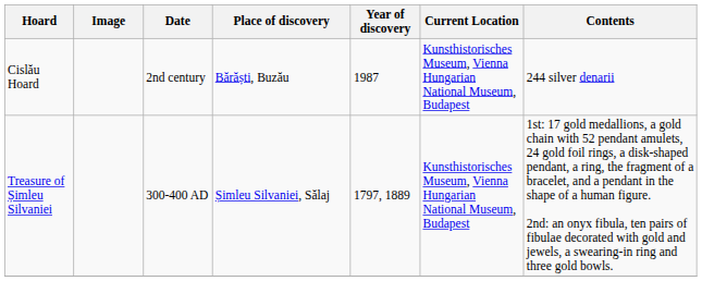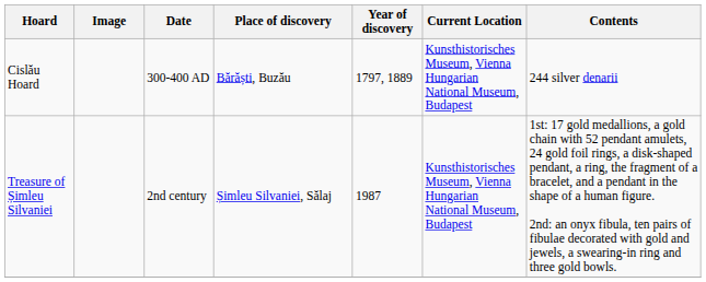 <table class="wikitable sortable" style="width: 100%">
 <tr>
 <th width="10%">Hoard</th>
 <th width="10%">Image</th>
 <th width="10%">Date</th>
 <th width="20%">Place of discovery</th>
 <th width="10%">Year of discovery</th>
 <th width="15%">Current Location</th>
 <th class="unsortable" width="25%">Contents</th>
 </tr>
 <tr>
 <td>Cislău Hoard</td>
 <td></td>
-<td>2nd century</td>
+<td>300-400 AD</td>
 <td><a href='#'>Bărăști</a>, Buzău</td>
-<td>1987</td>
+<td>1797, 1889</td>
 <td><a href='#'>Kunsthistorisches Museum</a>, <a href='#'>Vienna</a><br><a href='#'>Hungarian National Museum</a>, <a href='#'>Budapest</a></td>
 <td>244 silver <a href='#'>denarii</a></td>
 </tr>
 <tr>
 <td><a href='#'>Treasure of Șimleu Silvaniei</a></td>
 <td></td>
-<td>300-400 AD</td>
+<td>2nd century</td>
 <td><a href='#'>Șimleu Silvaniei</a>, Sălaj</td>
-<td>1797, 1889</td>
+<td>1987</td>
 <td><a href='#'>Kunsthistorisches Museum</a>, <a href='#'>Vienna</a><br><a href='#'>Hungarian National Museum</a>, <a href='#'>Budapest</a></td>
 <td>1st: 17 gold medallions, a gold chain with 52 pendant amulets, 24 gold foil rings, a disk-shaped pendant, a ring, the fragment of a bracelet, and a pendant in the shape of a human figure. <br><br>2nd: an onyx fibula, ten pairs of fibulae decorated with gold and jewels, a swearing-in ring and three gold bowls.</td>
 </tr>
 <tr>
 </tr>
 </table>
